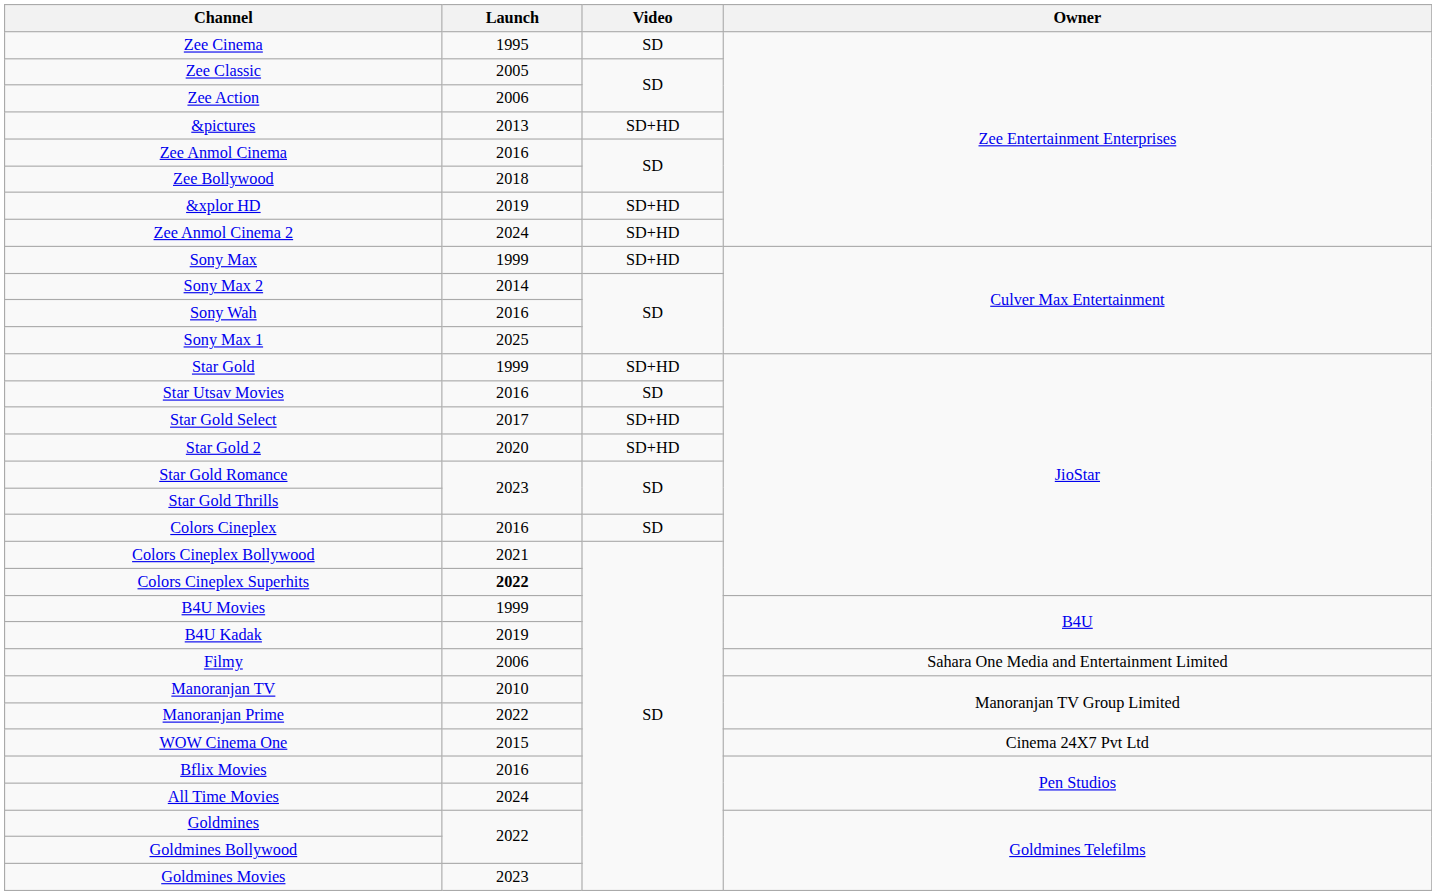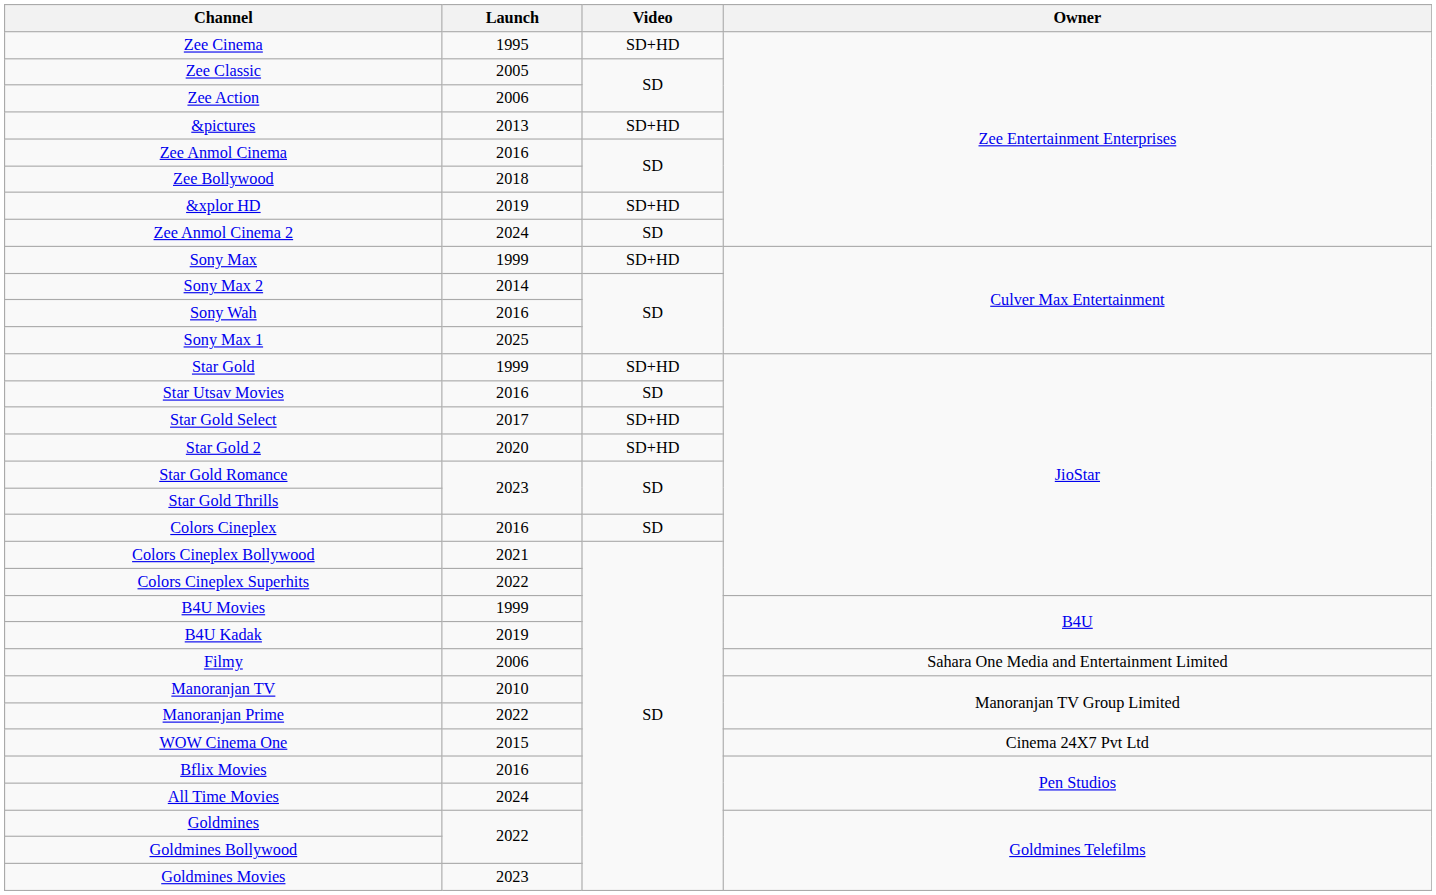 <table class="wikitable sortable" style="border-collapse:collapse; font-size: 90%; text-align:center" width="100%">
 <tr>
 <th>Channel</th>
 <th>Launch</th>
 <th>Video</th>
 <th>Owner</th>
 </tr>
 <tr>
 <td><a href='#'>Zee Cinema</a></td>
 <td>1995</td>
-<td>SD</td>
+<td>SD+HD</td>
 <td rowspan="8"><a href='#'>Zee Entertainment Enterprises</a></td>
 </tr>
 <tr>
 <td><a href='#'>Zee Classic</a></td>
 <td>2005</td>
 <td rowspan="2">SD</td>
 </tr>
 <tr>
 <td><a href='#'>Zee Action</a></td>
 <td>2006</td>
 </tr>
 <tr>
 <td><a href='#'>&pictures</a></td>
 <td>2013</td>
 <td>SD+HD</td>
 </tr>
 <tr>
 <td><a href='#'>Zee Anmol Cinema</a></td>
 <td>2016</td>
 <td rowspan="2">SD</td>
 </tr>
 <tr>
 <td><a href='#'>Zee Bollywood</a></td>
 <td>2018</td>
 </tr>
 <tr>
 <td><a href='#'>&xplor HD</a></td>
 <td>2019</td>
 <td>SD+HD</td>
 </tr>
 <tr>
 <td><a href='#'>Zee Anmol Cinema 2</a></td>
 <td>2024</td>
-<td>SD+HD</td>
+<td>SD</td>
 </tr>
 <tr>
 <td><a href='#'>Sony Max</a></td>
 <td>1999</td>
 <td>SD+HD</td>
 <td rowspan="4"><a href='#'>Culver Max Entertainment</a></td>
 </tr>
 <tr>
 <td><a href='#'>Sony Max 2</a></td>
 <td>2014</td>
 <td rowspan="3">SD</td>
 </tr>
 <tr>
 <td><a href='#'>Sony Wah</a></td>
 <td>2016</td>
 </tr>
 <tr>
 <td><a href='#'>Sony Max 1</a></td>
 <td>2025</td>
 </tr>
 <tr>
 <td><a href='#'>Star Gold</a></td>
 <td>1999</td>
 <td>SD+HD</td>
 <td rowspan="9"><a href='#'>JioStar</a></td>
 </tr>
 <tr>
 <td><a href='#'>Star Utsav Movies</a></td>
 <td>2016</td>
 <td>SD</td>
 </tr>
 <tr>
 <td><a href='#'>Star Gold Select</a></td>
 <td>2017</td>
 <td>SD+HD</td>
 </tr>
 <tr>
 <td><a href='#'>Star Gold 2</a></td>
 <td>2020</td>
 <td>SD+HD</td>
 </tr>
 <tr>
 <td><a href='#'>Star Gold Romance</a></td>
 <td rowspan="2">2023</td>
 <td rowspan="2">SD</td>
 </tr>
 <tr>
 <td><a href='#'>Star Gold Thrills</a></td>
 </tr>
 <tr>
 <td><a href='#'>Colors Cineplex</a></td>
 <td>2016</td>
 <td>SD</td>
 </tr>
 <tr>
 <td><a href='#'>Colors Cineplex Bollywood</a></td>
 <td>2021</td>
 <td rowspan="13">SD</td>
 </tr>
 <tr>
 <td><a href='#'>Colors Cineplex Superhits</a></td>
-<td><strong>2022</strong></td>
+<td>2022</td>
 </tr>
 <tr>
 <td><a href='#'>B4U Movies</a></td>
 <td>1999</td>
 <td rowspan="2"><a href='#'>B4U</a></td>
 </tr>
 <tr>
 <td><a href='#'>B4U Kadak</a></td>
 <td>2019</td>
 </tr>
 <tr>
 <td><a href='#'>Filmy</a></td>
 <td>2006</td>
 <td>Sahara One Media and Entertainment Limited</td>
 </tr>
 <tr>
 <td><a href='#'>Manoranjan TV</a></td>
 <td>2010</td>
 <td rowspan="2">Manoranjan TV Group Limited</td>
 </tr>
 <tr>
 <td><a href='#'>Manoranjan Prime</a></td>
 <td>2022</td>
 </tr>
 <tr>
 <td><a href='#'>WOW Cinema One</a></td>
 <td>2015</td>
 <td>Cinema 24X7 Pvt Ltd</td>
 </tr>
 <tr>
 <td><a href='#'>Bflix Movies</a></td>
 <td>2016</td>
 <td rowspan="2"><a href='#'>Pen Studios</a></td>
 </tr>
 <tr>
 <td><a href='#'>All Time Movies</a></td>
 <td>2024</td>
 </tr>
 <tr>
 <td><a href='#'>Goldmines</a></td>
 <td rowspan="2">2022</td>
 <td rowspan="3"><a href='#'>Goldmines Telefilms</a></td>
 </tr>
 <tr>
 <td><a href='#'>Goldmines Bollywood</a></td>
 </tr>
 <tr>
 <td><a href='#'>Goldmines Movies</a></td>
 <td>2023</td>
 </tr>
 </table>
